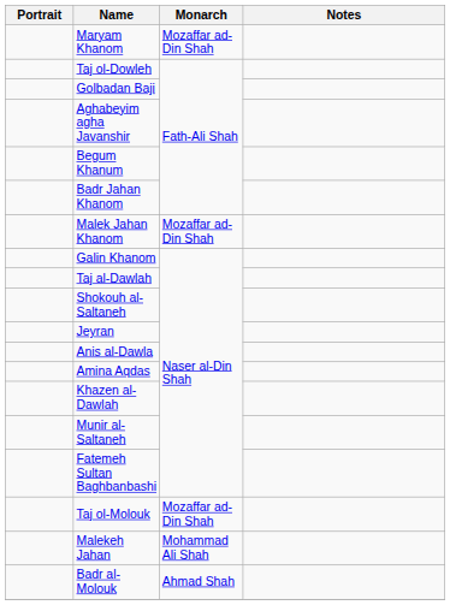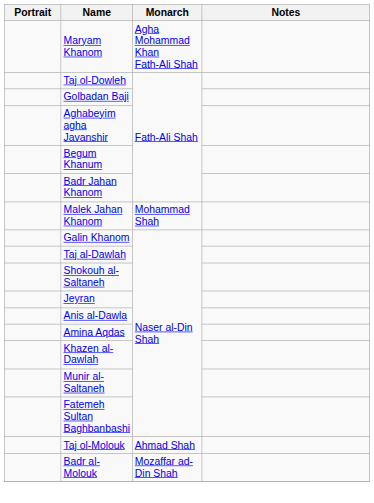 <table class="wikitable">
 <tr>
 <th width="80pt">Portrait</th>
 <th width="100pt">Name</th>
 <th width="100pt">Monarch</th>
 <th width="250pt">Notes</th>
 </tr>
 <tr>
 <td></td>
 <td><a href='#'>Maryam Khanom</a></td>
-<td><a href='#'>Mozaffar ad-Din Shah</a></td>
+<td><a href='#'>Agha Mohammad Khan</a><br><a href='#'>Fath-Ali Shah</a></td>
 <td></td>
 </tr>
 <tr>
 <td></td>
 <td><a href='#'>Taj ol-Dowleh</a></td>
 <td rowspan="5"><a href='#'>Fath-Ali Shah</a></td>
 <td></td>
 </tr>
 <tr>
 <td></td>
 <td><a href='#'>Golbadan Baji</a></td>
 <td></td>
 </tr>
 <tr>
 <td></td>
 <td><a href='#'>Aghabeyim agha Javanshir</a></td>
 <td></td>
 </tr>
 <tr>
 <td></td>
 <td><a href='#'>Begum Khanum</a></td>
 <td></td>
 </tr>
 <tr>
 <td></td>
 <td><a href='#'>Badr Jahan Khanom</a></td>
 <td></td>
 </tr>
 <tr>
 <td></td>
 <td><a href='#'>Malek Jahan Khanom</a></td>
-<td><a href='#'>Mozaffar ad-Din Shah</a></td>
+<td><a href='#'>Mohammad Shah</a></td>
 <td></td>
 </tr>
 <tr>
 <td></td>
 <td><a href='#'>Galin Khanom</a></td>
 <td rowspan="9"><a href='#'>Naser al-Din Shah</a></td>
 <td></td>
 </tr>
 <tr>
 <td></td>
 <td><a href='#'>Taj al-Dawlah</a></td>
 <td></td>
 </tr>
 <tr>
 <td></td>
 <td><a href='#'>Shokouh al-Saltaneh</a></td>
 <td></td>
 </tr>
 <tr>
 <td></td>
 <td><a href='#'>Jeyran</a></td>
 <td></td>
 </tr>
 <tr>
 <td></td>
 <td><a href='#'>Anis al-Dawla</a></td>
 <td></td>
 </tr>
 <tr>
 <td></td>
 <td><a href='#'>Amina Aqdas</a></td>
 <td></td>
 </tr>
 <tr>
 <td></td>
 <td><a href='#'>Khazen al-Dawlah</a></td>
 <td></td>
 </tr>
 <tr>
 <td></td>
 <td><a href='#'>Munir al-Saltaneh</a></td>
 <td></td>
 </tr>
 <tr>
 <td></td>
 <td><a href='#'>Fatemeh Sultan Baghbanbashi</a></td>
 <td></td>
 </tr>
 <tr>
 <td></td>
 <td><a href='#'>Taj ol-Molouk</a></td>
-<td><a href='#'>Mozaffar ad-Din Shah</a></td>
-<td></td>
-</tr>
-<tr>
-<td></td>
-<td><a href='#'>Malekeh Jahan</a></td>
-<td><a href='#'>Mohammad Ali Shah</a></td>
+<td><a href='#'>Ahmad Shah</a></td>
 <td></td>
 </tr>
 <tr>
 <td></td>
 <td><a href='#'>Badr al-Molouk</a></td>
-<td><a href='#'>Ahmad Shah</a></td>
+<td><a href='#'>Mozaffar ad-Din Shah</a></td>
 <td></td>
 </tr>
 <tr>
 </tr>
 </table>
